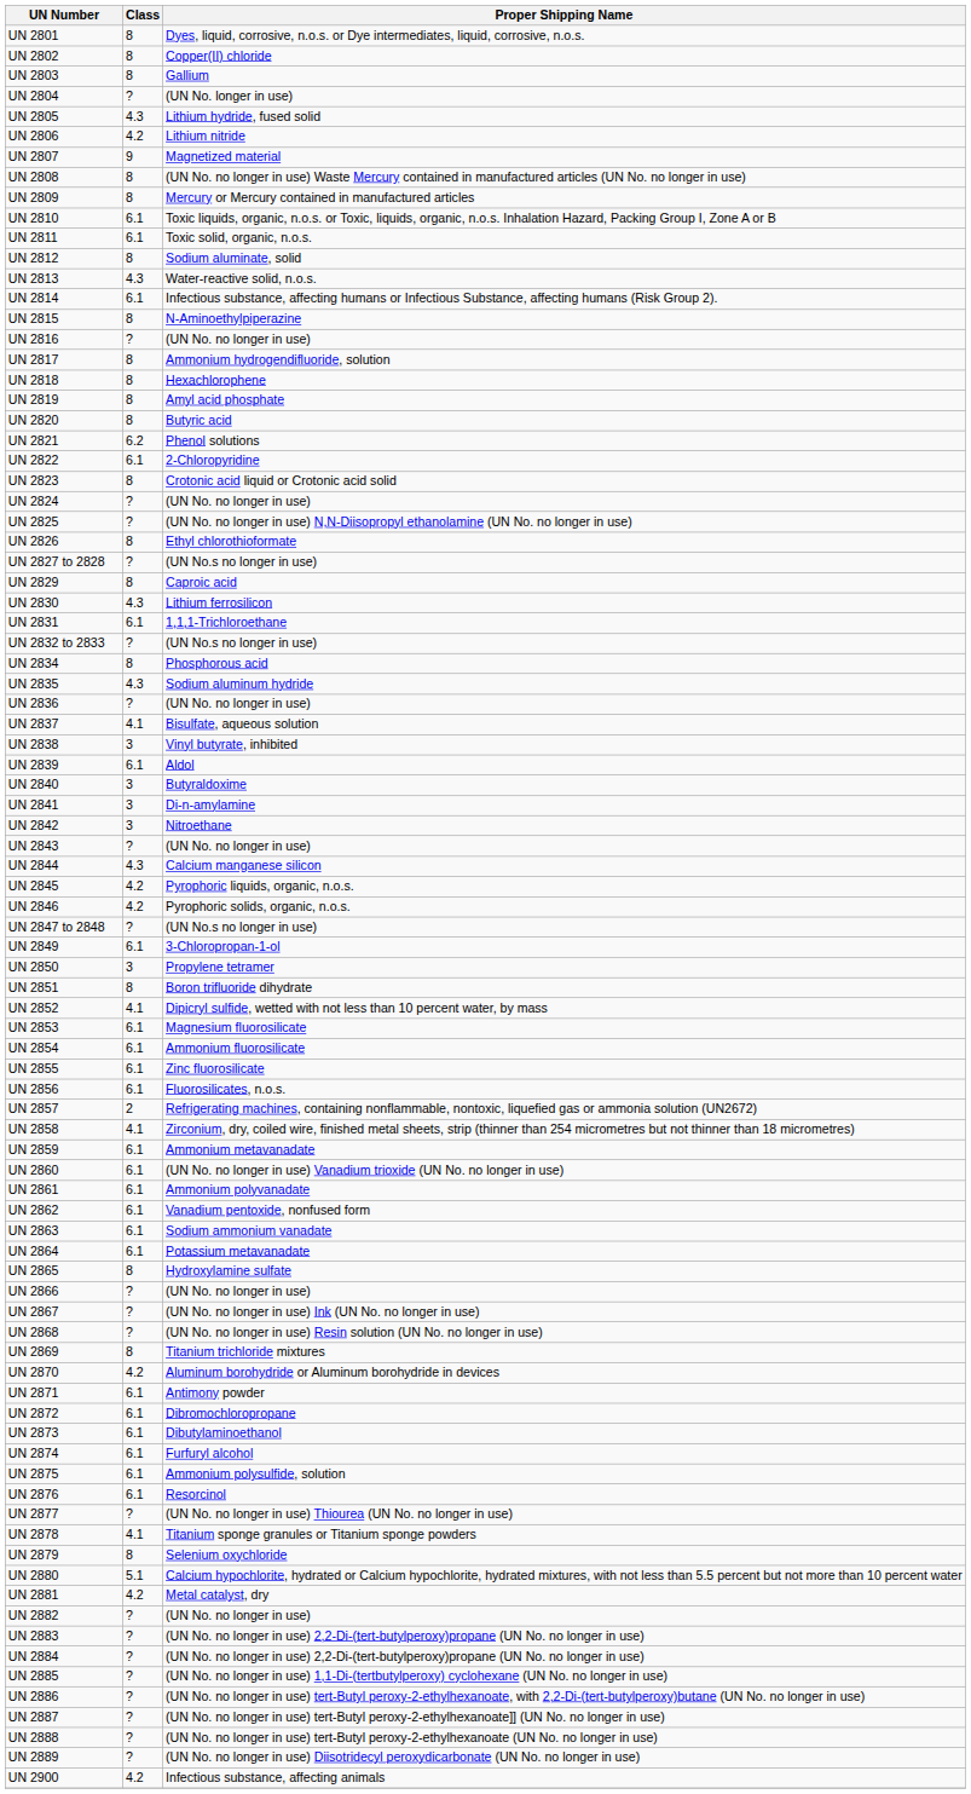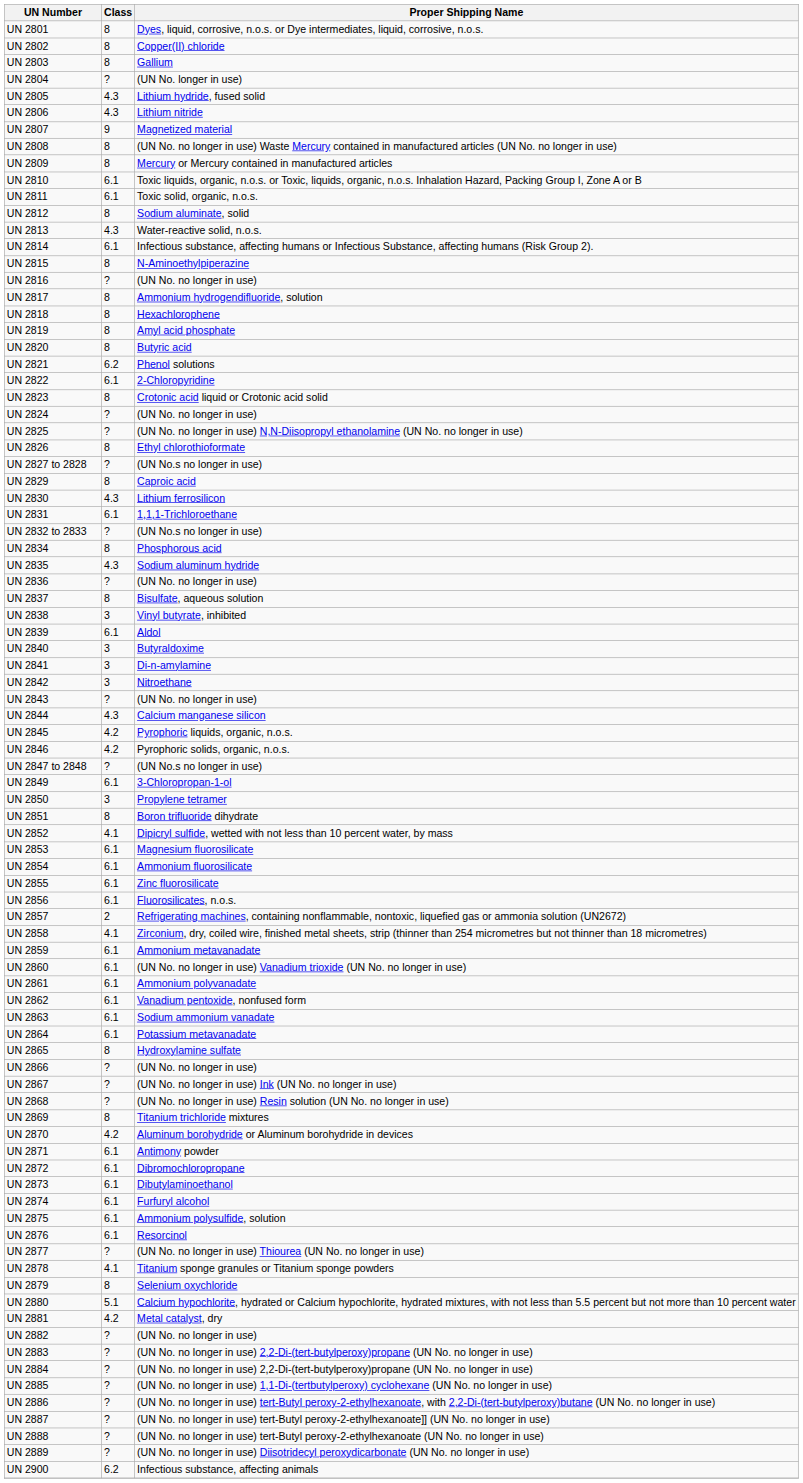 <table class="wikitable">
 <tr>
 <th width="140px">UN Number</th>
 <th>Class</th>
 <th>Proper Shipping Name</th>
 </tr>
 <tr>
 <td>UN 2801</td>
 <td>8</td>
 <td><a href='#'>Dyes</a>, liquid, corrosive, n.o.s. or Dye intermediates, liquid, corrosive, n.o.s.</td>
 </tr>
 <tr>
 <td>UN 2802</td>
 <td>8</td>
 <td><a href='#'>Copper(II) chloride</a></td>
 </tr>
 <tr>
 <td>UN 2803</td>
 <td>8</td>
 <td><a href='#'>Gallium</a></td>
 </tr>
 <tr>
 <td>UN 2804</td>
 <td>?</td>
 <td>(UN No. longer in use)</td>
 </tr>
 <tr>
 <td>UN 2805</td>
 <td>4.3</td>
 <td><a href='#'>Lithium hydride</a>, fused solid</td>
 </tr>
 <tr>
 <td>UN 2806</td>
-<td>4.2</td>
+<td>4.3</td>
 <td><a href='#'>Lithium nitride</a></td>
 </tr>
 <tr>
 <td>UN 2807</td>
 <td>9</td>
 <td><a href='#'>Magnetized material</a></td>
 </tr>
 <tr>
 <td>UN 2808</td>
 <td>8</td>
 <td>(UN No. no longer in use) Waste <a href='#'>Mercury</a> contained in manufactured articles (UN No. no longer in use)</td>
 </tr>
 <tr>
 <td>UN 2809</td>
 <td>8</td>
 <td><a href='#'>Mercury</a> or Mercury contained in manufactured articles</td>
 </tr>
 <tr>
 <td>UN 2810</td>
 <td>6.1</td>
 <td>Toxic liquids, organic, n.o.s. or Toxic, liquids, organic, n.o.s. Inhalation Hazard, Packing Group I, Zone A or B</td>
 </tr>
 <tr>
 <td>UN 2811</td>
 <td>6.1</td>
 <td>Toxic solid, organic, n.o.s.</td>
 </tr>
 <tr>
 <td>UN 2812</td>
 <td>8</td>
 <td><a href='#'>Sodium aluminate</a>, solid</td>
 </tr>
 <tr>
 <td>UN 2813</td>
 <td>4.3</td>
 <td>Water-reactive solid, n.o.s.</td>
 </tr>
 <tr>
 <td>UN 2814</td>
 <td>6.1</td>
 <td>Infectious substance, affecting humans or Infectious Substance, affecting humans (Risk Group 2).</td>
 </tr>
 <tr>
 <td>UN 2815</td>
 <td>8</td>
 <td><a href='#'>N-Aminoethylpiperazine</a></td>
 </tr>
 <tr>
 <td>UN 2816</td>
 <td>?</td>
 <td>(UN No. no longer in use)</td>
 </tr>
 <tr>
 <td>UN 2817</td>
 <td>8</td>
 <td><a href='#'>Ammonium hydrogendifluoride</a>, solution</td>
 </tr>
 <tr>
 <td>UN 2818</td>
 <td>8</td>
 <td><a href='#'>Hexachlorophene</a></td>
 </tr>
 <tr>
 <td>UN 2819</td>
 <td>8</td>
 <td><a href='#'>Amyl acid phosphate</a></td>
 </tr>
 <tr>
 <td>UN 2820</td>
 <td>8</td>
 <td><a href='#'>Butyric acid</a></td>
 </tr>
 <tr>
 <td>UN 2821</td>
 <td>6.2</td>
 <td><a href='#'>Phenol</a> solutions</td>
 </tr>
 <tr>
 <td>UN 2822</td>
 <td>6.1</td>
 <td><a href='#'>2-Chloropyridine</a></td>
 </tr>
 <tr>
 <td>UN 2823</td>
 <td>8</td>
 <td><a href='#'>Crotonic acid</a> liquid or Crotonic acid solid</td>
 </tr>
 <tr>
 <td>UN 2824</td>
 <td>?</td>
 <td>(UN No. no longer in use)</td>
 </tr>
 <tr>
 <td>UN 2825</td>
 <td>?</td>
 <td>(UN No. no longer in use) <a href='#'>N,N-Diisopropyl ethanolamine</a> (UN No. no longer in use)</td>
 </tr>
 <tr>
 <td>UN 2826</td>
 <td>8</td>
 <td><a href='#'>Ethyl chlorothioformate</a></td>
 </tr>
 <tr>
 <td>UN 2827 to 2828</td>
 <td>?</td>
 <td>(UN No.s no longer in use)</td>
 </tr>
 <tr>
 <td>UN 2829</td>
 <td>8</td>
 <td><a href='#'>Caproic acid</a></td>
 </tr>
 <tr>
 <td>UN 2830</td>
 <td>4.3</td>
 <td><a href='#'>Lithium ferrosilicon</a></td>
 </tr>
 <tr>
 <td>UN 2831</td>
 <td>6.1</td>
 <td><a href='#'>1,1,1-Trichloroethane</a></td>
 </tr>
 <tr>
 <td>UN 2832 to 2833</td>
 <td>?</td>
 <td>(UN No.s no longer in use)</td>
 </tr>
 <tr>
 <td>UN 2834</td>
 <td>8</td>
 <td><a href='#'>Phosphorous acid</a></td>
 </tr>
 <tr>
 <td>UN 2835</td>
 <td>4.3</td>
 <td><a href='#'>Sodium aluminum hydride</a></td>
 </tr>
 <tr>
 <td>UN 2836</td>
 <td>?</td>
 <td>(UN No. no longer in use)</td>
 </tr>
 <tr>
 <td>UN 2837</td>
-<td>4.1</td>
+<td>8</td>
 <td><a href='#'>Bisulfate</a>, aqueous solution</td>
 </tr>
 <tr>
 <td>UN 2838</td>
 <td>3</td>
 <td><a href='#'>Vinyl butyrate</a>, inhibited</td>
 </tr>
 <tr>
 <td>UN 2839</td>
 <td>6.1</td>
 <td><a href='#'>Aldol</a></td>
 </tr>
 <tr>
 <td>UN 2840</td>
 <td>3</td>
 <td><a href='#'>Butyraldoxime</a></td>
 </tr>
 <tr>
 <td>UN 2841</td>
 <td>3</td>
 <td><a href='#'>Di-n-amylamine</a></td>
 </tr>
 <tr>
 <td>UN 2842</td>
 <td>3</td>
 <td><a href='#'>Nitroethane</a></td>
 </tr>
 <tr>
 <td>UN 2843</td>
 <td>?</td>
 <td>(UN No. no longer in use)</td>
 </tr>
 <tr>
 <td>UN 2844</td>
 <td>4.3</td>
 <td><a href='#'>Calcium manganese silicon</a></td>
 </tr>
 <tr>
 <td>UN 2845</td>
 <td>4.2</td>
 <td><a href='#'>Pyrophoric</a> liquids, organic, n.o.s.</td>
 </tr>
 <tr>
 <td>UN 2846</td>
 <td>4.2</td>
 <td>Pyrophoric solids, organic, n.o.s.</td>
 </tr>
 <tr>
 <td>UN 2847 to 2848</td>
 <td>?</td>
 <td>(UN No.s no longer in use)</td>
 </tr>
 <tr>
 <td>UN 2849</td>
 <td>6.1</td>
 <td><a href='#'>3-Chloropropan-1-ol</a></td>
 </tr>
 <tr>
 <td>UN 2850</td>
 <td>3</td>
 <td><a href='#'>Propylene tetramer</a></td>
 </tr>
 <tr>
 <td>UN 2851</td>
 <td>8</td>
 <td><a href='#'>Boron trifluoride</a> dihydrate</td>
 </tr>
 <tr>
 <td>UN 2852</td>
 <td>4.1</td>
 <td><a href='#'>Dipicryl sulfide</a>, wetted with not less than 10 percent water, by mass</td>
 </tr>
 <tr>
 <td>UN 2853</td>
 <td>6.1</td>
 <td><a href='#'>Magnesium fluorosilicate</a></td>
 </tr>
 <tr>
 <td>UN 2854</td>
 <td>6.1</td>
 <td><a href='#'>Ammonium fluorosilicate</a></td>
 </tr>
 <tr>
 <td>UN 2855</td>
 <td>6.1</td>
 <td><a href='#'>Zinc fluorosilicate</a></td>
 </tr>
 <tr>
 <td>UN 2856</td>
 <td>6.1</td>
 <td><a href='#'>Fluorosilicates</a>, n.o.s.</td>
 </tr>
 <tr>
 <td>UN 2857</td>
 <td>2</td>
 <td><a href='#'>Refrigerating machines</a>, containing nonflammable, nontoxic, liquefied gas or ammonia solution (UN2672)</td>
 </tr>
 <tr>
 <td>UN 2858</td>
 <td>4.1</td>
 <td><a href='#'>Zirconium</a>, dry, coiled wire, finished metal sheets, strip (thinner than 254 micrometres but not thinner than 18 micrometres)</td>
 </tr>
 <tr>
 <td>UN 2859</td>
 <td>6.1</td>
 <td><a href='#'>Ammonium metavanadate</a></td>
 </tr>
 <tr>
 <td>UN 2860</td>
 <td>6.1</td>
 <td>(UN No. no longer in use) <a href='#'>Vanadium trioxide</a> (UN No. no longer in use)</td>
 </tr>
 <tr>
 <td>UN 2861</td>
 <td>6.1</td>
 <td><a href='#'>Ammonium polyvanadate</a></td>
 </tr>
 <tr>
 <td>UN 2862</td>
 <td>6.1</td>
 <td><a href='#'>Vanadium pentoxide</a>, nonfused form</td>
 </tr>
 <tr>
 <td>UN 2863</td>
 <td>6.1</td>
 <td><a href='#'>Sodium ammonium vanadate</a></td>
 </tr>
 <tr>
 <td>UN 2864</td>
 <td>6.1</td>
 <td><a href='#'>Potassium metavanadate</a></td>
 </tr>
 <tr>
 <td>UN 2865</td>
 <td>8</td>
 <td><a href='#'>Hydroxylamine sulfate</a></td>
 </tr>
 <tr>
 <td>UN 2866</td>
 <td>?</td>
 <td>(UN No. no longer in use)</td>
 </tr>
 <tr>
 <td>UN 2867</td>
 <td>?</td>
 <td>(UN No. no longer in use) <a href='#'>Ink</a> (UN No. no longer in use)</td>
 </tr>
 <tr>
 <td>UN 2868</td>
 <td>?</td>
 <td>(UN No. no longer in use) <a href='#'>Resin</a> solution (UN No. no longer in use)</td>
 </tr>
 <tr>
 <td>UN 2869</td>
 <td>8</td>
 <td><a href='#'>Titanium trichloride</a> mixtures</td>
 </tr>
 <tr>
 <td>UN 2870</td>
 <td>4.2</td>
 <td><a href='#'>Aluminum borohydride</a> or Aluminum borohydride in devices</td>
 </tr>
 <tr>
 <td>UN 2871</td>
 <td>6.1</td>
 <td><a href='#'>Antimony</a> powder</td>
 </tr>
 <tr>
 <td>UN 2872</td>
 <td>6.1</td>
 <td><a href='#'>Dibromochloropropane</a></td>
 </tr>
 <tr>
 <td>UN 2873</td>
 <td>6.1</td>
 <td><a href='#'>Dibutylaminoethanol</a></td>
 </tr>
 <tr>
 <td>UN 2874</td>
 <td>6.1</td>
 <td><a href='#'>Furfuryl alcohol</a></td>
 </tr>
 <tr>
 <td>UN 2875</td>
 <td>6.1</td>
 <td><a href='#'>Ammonium polysulfide</a>, solution</td>
 </tr>
 <tr>
 <td>UN 2876</td>
 <td>6.1</td>
 <td><a href='#'>Resorcinol</a></td>
 </tr>
 <tr>
 <td>UN 2877</td>
 <td>?</td>
 <td>(UN No. no longer in use) <a href='#'>Thiourea</a> (UN No. no longer in use)</td>
 </tr>
 <tr>
 <td>UN 2878</td>
 <td>4.1</td>
 <td><a href='#'>Titanium</a> sponge granules or Titanium sponge powders</td>
 </tr>
 <tr>
 <td>UN 2879</td>
 <td>8</td>
 <td><a href='#'>Selenium oxychloride</a></td>
 </tr>
 <tr>
 <td>UN 2880</td>
 <td>5.1</td>
 <td><a href='#'>Calcium hypochlorite</a>, hydrated or Calcium hypochlorite, hydrated mixtures, with not less than 5.5 percent but not more than 10 percent water</td>
 </tr>
 <tr>
 <td>UN 2881</td>
 <td>4.2</td>
 <td><a href='#'>Metal catalyst</a>, dry</td>
 </tr>
 <tr>
 <td>UN 2882</td>
 <td>?</td>
 <td>(UN No. no longer in use)</td>
 </tr>
 <tr>
 <td>UN 2883</td>
 <td>?</td>
 <td>(UN No. no longer in use) <a href='#'>2,2-Di-(tert-butylperoxy)propane</a> (UN No. no longer in use)</td>
 </tr>
 <tr>
 <td>UN 2884</td>
 <td>?</td>
 <td>(UN No. no longer in use) 2,2-Di-(tert-butylperoxy)propane (UN No. no longer in use)</td>
 </tr>
 <tr>
 <td>UN 2885</td>
 <td>?</td>
 <td>(UN No. no longer in use) <a href='#'>1,1-Di-(tertbutylperoxy) cyclohexane</a> (UN No. no longer in use)</td>
 </tr>
 <tr>
 <td>UN 2886</td>
 <td>?</td>
 <td>(UN No. no longer in use) <a href='#'>tert-Butyl peroxy-2-ethylhexanoate</a>, with <a href='#'>2,2-Di-(tert-butylperoxy)butane</a> (UN No. no longer in use)</td>
 </tr>
 <tr>
 <td>UN 2887</td>
 <td>?</td>
 <td>(UN No. no longer in use) tert-Butyl peroxy-2-ethylhexanoate]] (UN No. no longer in use)</td>
 </tr>
 <tr>
 <td>UN 2888</td>
 <td>?</td>
 <td>(UN No. no longer in use) tert-Butyl peroxy-2-ethylhexanoate (UN No. no longer in use)</td>
 </tr>
 <tr>
 <td>UN 2889</td>
 <td>?</td>
 <td>(UN No. no longer in use) <a href='#'>Diisotridecyl peroxydicarbonate</a> (UN No. no longer in use)</td>
 </tr>
 <tr>
 <td>UN 2900</td>
-<td>4.2</td>
+<td>6.2</td>
 <td>Infectious substance, affecting animals</td>
 </tr>
 <tr>
 </tr>
 </table>
